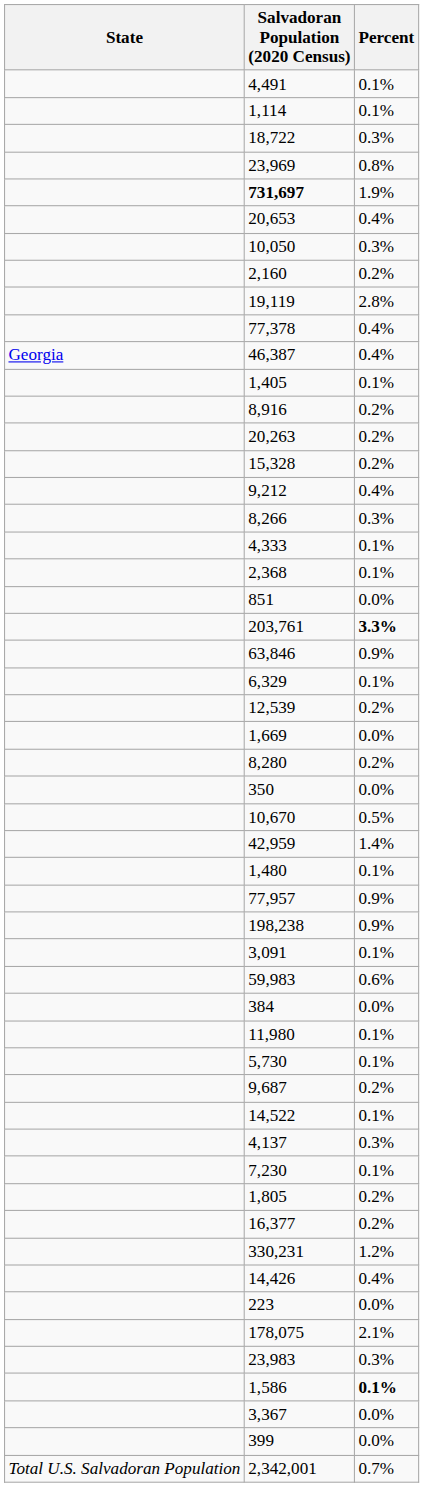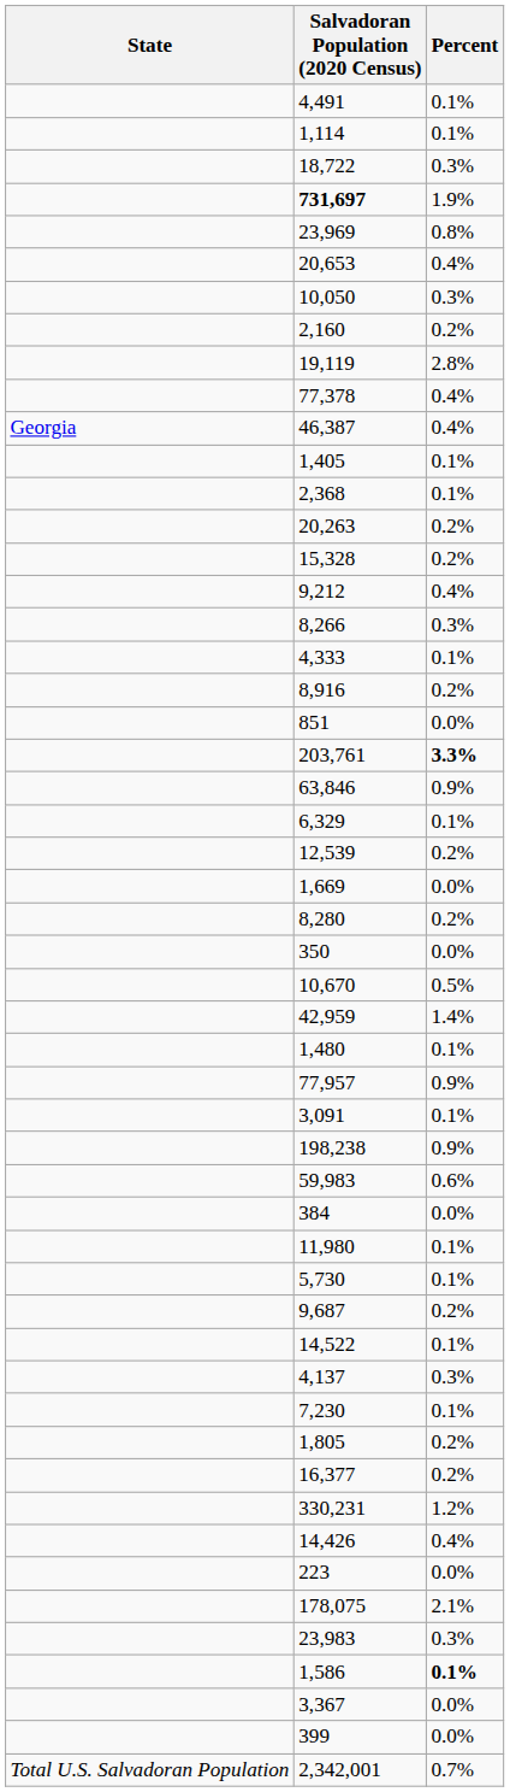 <table class="wikitable sortable">
 <tr>
 <th>State</th>
 <th>Salvadoran<br>Population<br>(2020 Census)</th>
 <th>Percent</th>
 </tr>
 <tr>
 <td></td>
 <td>4,491</td>
 <td>0.1%</td>
 </tr>
 <tr>
 <td></td>
 <td>1,114</td>
 <td>0.1%</td>
 </tr>
 <tr>
 <td></td>
 <td>18,722</td>
 <td>0.3%</td>
 </tr>
 <tr>
 <td></td>
-<td>23,969</td>
-<td>0.8%</td>
+<td><strong>731,697</strong></td>
+<td>1.9%</td>
 </tr>
 <tr>
 <td></td>
-<td><strong>731,697</strong></td>
-<td>1.9%</td>
+<td>23,969</td>
+<td>0.8%</td>
 </tr>
 <tr>
 <td></td>
 <td>20,653</td>
 <td>0.4%</td>
 </tr>
 <tr>
 <td></td>
 <td>10,050</td>
 <td>0.3%</td>
 </tr>
 <tr>
 <td></td>
 <td>2,160</td>
 <td>0.2%</td>
 </tr>
 <tr>
 <td></td>
 <td>19,119</td>
 <td>2.8%</td>
 </tr>
 <tr>
 <td></td>
 <td>77,378</td>
 <td>0.4%</td>
 </tr>
 <tr>
 <td> <a href='#'>Georgia</a></td>
 <td>46,387</td>
 <td>0.4%</td>
 </tr>
 <tr>
 <td></td>
 <td>1,405</td>
 <td>0.1%</td>
 </tr>
 <tr>
 <td></td>
-<td>8,916</td>
-<td>0.2%</td>
+<td>2,368</td>
+<td>0.1%</td>
 </tr>
 <tr>
 <td></td>
 <td>20,263</td>
 <td>0.2%</td>
 </tr>
 <tr>
 <td></td>
 <td>15,328</td>
 <td>0.2%</td>
 </tr>
 <tr>
 <td></td>
 <td>9,212</td>
 <td>0.4%</td>
 </tr>
 <tr>
 <td></td>
 <td>8,266</td>
 <td>0.3%</td>
 </tr>
 <tr>
 <td></td>
 <td>4,333</td>
 <td>0.1%</td>
 </tr>
 <tr>
 <td></td>
-<td>2,368</td>
-<td>0.1%</td>
+<td>8,916</td>
+<td>0.2%</td>
 </tr>
 <tr>
 <td></td>
 <td>851</td>
 <td>0.0%</td>
 </tr>
 <tr>
 <td></td>
 <td>203,761</td>
 <td><strong>3.3%</strong></td>
 </tr>
 <tr>
 <td></td>
 <td>63,846</td>
 <td>0.9%</td>
 </tr>
 <tr>
 <td></td>
 <td>6,329</td>
 <td>0.1%</td>
 </tr>
 <tr>
 <td></td>
 <td>12,539</td>
 <td>0.2%</td>
 </tr>
 <tr>
 <td></td>
 <td>1,669</td>
 <td>0.0%</td>
 </tr>
 <tr>
 <td></td>
 <td>8,280</td>
 <td>0.2%</td>
 </tr>
 <tr>
 <td></td>
 <td>350</td>
 <td>0.0%</td>
 </tr>
 <tr>
 <td></td>
 <td>10,670</td>
 <td>0.5%</td>
 </tr>
 <tr>
 <td></td>
 <td>42,959</td>
 <td>1.4%</td>
 </tr>
 <tr>
 <td></td>
 <td>1,480</td>
 <td>0.1%</td>
 </tr>
 <tr>
 <td></td>
 <td>77,957</td>
 <td>0.9%</td>
 </tr>
 <tr>
 <td></td>
-<td>198,238</td>
-<td>0.9%</td>
+<td>3,091</td>
+<td>0.1%</td>
 </tr>
 <tr>
 <td></td>
-<td>3,091</td>
-<td>0.1%</td>
+<td>198,238</td>
+<td>0.9%</td>
 </tr>
 <tr>
 <td></td>
 <td>59,983</td>
 <td>0.6%</td>
 </tr>
 <tr>
 <td></td>
 <td>384</td>
 <td>0.0%</td>
 </tr>
 <tr>
 <td></td>
 <td>11,980</td>
 <td>0.1%</td>
 </tr>
 <tr>
 <td></td>
 <td>5,730</td>
 <td>0.1%</td>
 </tr>
 <tr>
 <td></td>
 <td>9,687</td>
 <td>0.2%</td>
 </tr>
 <tr>
 <td></td>
 <td>14,522</td>
 <td>0.1%</td>
 </tr>
 <tr>
 <td></td>
 <td>4,137</td>
 <td>0.3%</td>
 </tr>
 <tr>
 <td></td>
 <td>7,230</td>
 <td>0.1%</td>
 </tr>
 <tr>
 <td></td>
 <td>1,805</td>
 <td>0.2%</td>
 </tr>
 <tr>
 <td></td>
 <td>16,377</td>
 <td>0.2%</td>
 </tr>
 <tr>
 <td></td>
 <td>330,231</td>
 <td>1.2%</td>
 </tr>
 <tr>
 <td></td>
 <td>14,426</td>
 <td>0.4%</td>
 </tr>
 <tr>
 <td></td>
 <td>223</td>
 <td>0.0%</td>
 </tr>
 <tr>
 <td></td>
 <td>178,075</td>
 <td>2.1%</td>
 </tr>
 <tr>
 <td></td>
 <td>23,983</td>
 <td>0.3%</td>
 </tr>
 <tr>
 <td></td>
 <td>1,586</td>
 <td><strong>0.1%</strong></td>
 </tr>
 <tr>
 <td></td>
 <td>3,367</td>
 <td>0.0%</td>
 </tr>
 <tr>
 <td></td>
 <td>399</td>
 <td>0.0%</td>
 </tr>
 <tr>
 <td><em>Total U.S. Salvadoran Population</em></td>
 <td>2,342,001</td>
 <td>0.7%</td>
 </tr>
 </table>
